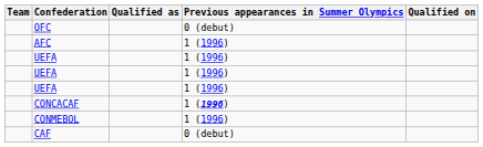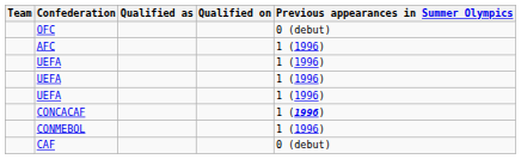 <table class="wikitable sortable">
 <tr>
 <th>Team</th>
 <th>Confederation</th>
 <th>Qualified as</th>
+<th>Qualified on</th>
 <th data-sort-type="number">Previous appearances in <a href='#'>Summer Olympics</a></th>
-<th>Qualified on</th>
 </tr>
 <tr>
 <td></td>
 <td><a href='#'>OFC</a></td>
 <td></td>
+<td></td>
 <td>0 (debut)</td>
-<td></td>
 </tr>
 <tr>
 <td></td>
 <td><a href='#'>AFC</a></td>
 <td></td>
+<td></td>
 <td>1 (<a href='#'>1996</a>)</td>
-<td></td>
 </tr>
 <tr>
 <td></td>
 <td><a href='#'>UEFA</a></td>
 <td></td>
+<td></td>
 <td>1 (<a href='#'>1996</a>)</td>
-<td></td>
 </tr>
 <tr>
 <td></td>
 <td><a href='#'>UEFA</a></td>
 <td></td>
+<td></td>
 <td>1 (<a href='#'>1996</a>)</td>
-<td></td>
 </tr>
 <tr>
 <td></td>
 <td><a href='#'>UEFA</a></td>
 <td></td>
+<td></td>
 <td>1 (<a href='#'>1996</a>)</td>
-<td></td>
 </tr>
 <tr>
 <td></td>
 <td><a href='#'>CONCACAF</a></td>
 <td></td>
+<td></td>
 <td>1 (<strong><em><a href='#'>1996</a></em></strong>)</td>
-<td></td>
 </tr>
 <tr>
 <td></td>
 <td><a href='#'>CONMEBOL</a></td>
 <td></td>
+<td></td>
 <td>1 (<a href='#'>1996</a>)</td>
-<td></td>
 </tr>
 <tr>
 <td></td>
 <td><a href='#'>CAF</a></td>
 <td></td>
+<td></td>
 <td>0 (debut)</td>
-<td></td>
 </tr>
 </table>
